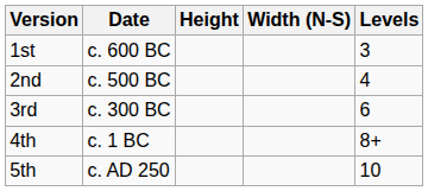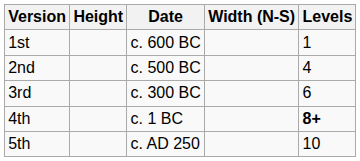 <table class="wikitable" style="float:left;margin:.5em"  border="1">
 <tr>
 <th>Version</th>
+<th>Height</th>
 <th>Date</th>
-<th>Height</th>
 <th>Width (N-S)</th>
 <th>Levels</th>
 </tr>
 <tr>
 <td>1st</td>
+<td></td>
 <td>c. 600 BC</td>
 <td></td>
-<td></td>
-<td>3</td>
+<td>1</td>
 </tr>
 <tr>
 <td>2nd</td>
+<td></td>
 <td>c. 500 BC</td>
-<td></td>
 <td></td>
 <td>4</td>
 </tr>
 <tr>
 <td>3rd</td>
+<td></td>
 <td>c. 300 BC</td>
-<td></td>
 <td></td>
 <td>6</td>
 </tr>
 <tr>
 <td>4th</td>
+<td></td>
 <td>c. 1 BC</td>
 <td></td>
-<td></td>
-<td>8+</td>
+<td><strong>8+</strong></td>
 </tr>
 <tr>
 <td>5th</td>
+<td></td>
 <td>c. AD 250</td>
-<td></td>
 <td></td>
 <td>10</td>
 </tr>
 </table>
